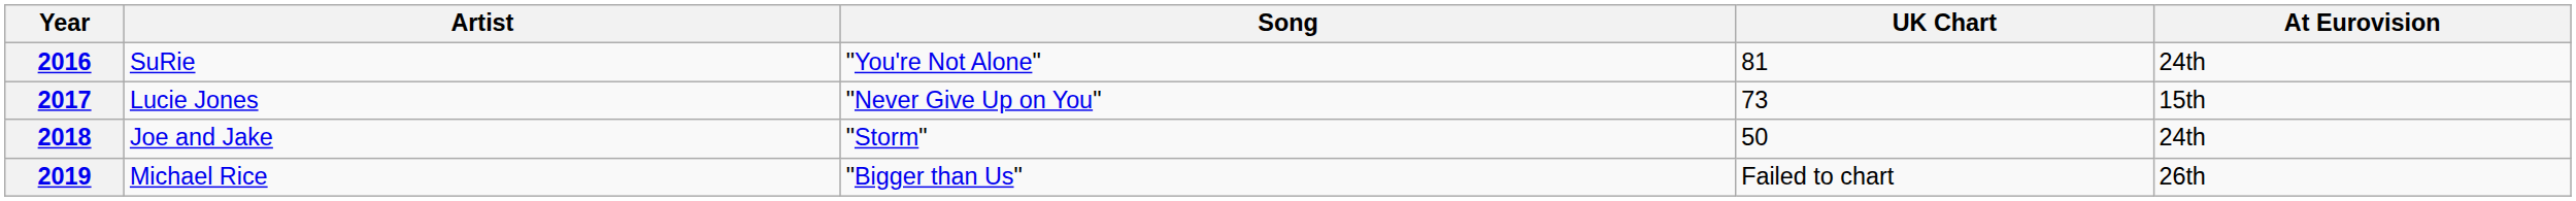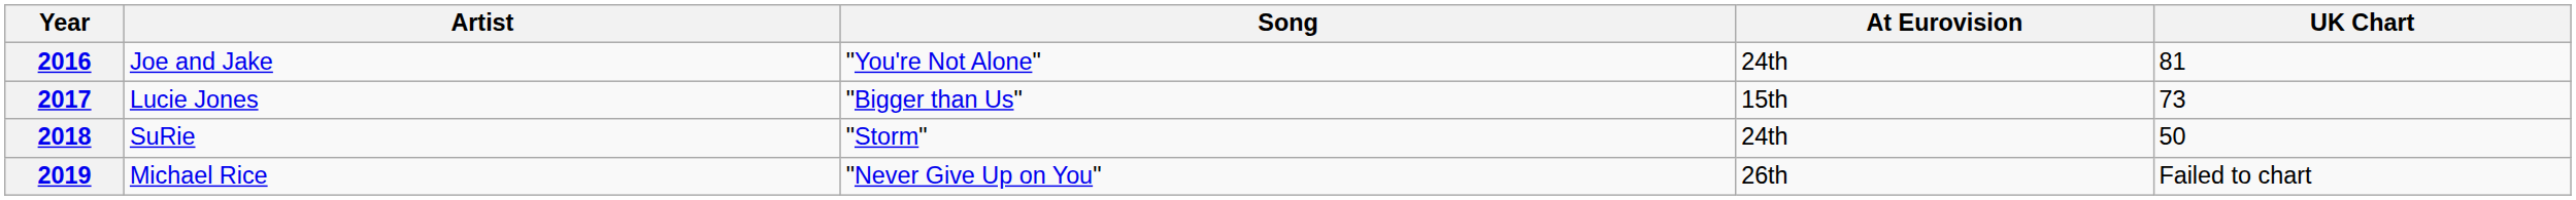 <table class="wikitable sortable plainrowheaders" style="width:86%;">
 <tr>
 <th style="width:4%;">Year</th>
 <th style="width:24%;">Artist</th>
 <th style="width:30%;">Song</th>
+<th style="width:14%;">At Eurovision</th>
 <th style="width:14%;">UK Chart</th>
-<th style="width:14%;">At Eurovision</th>
 </tr>
 <tr>
 <th scope="row"><a href='#'>2016</a></th>
-<td><a href='#'>SuRie</a></td>
+<td><a href='#'>Joe and Jake</a></td>
 <td>"<a href='#'>You're Not Alone</a>"</td>
+<td>24th</td>
 <td>81</td>
-<td>24th</td>
 </tr>
 <tr>
 <th scope="row"><a href='#'>2017</a></th>
 <td><a href='#'>Lucie Jones</a></td>
-<td>"<a href='#'>Never Give Up on You</a>"</td>
+<td>"<a href='#'>Bigger than Us</a>"</td>
+<td>15th</td>
 <td>73</td>
-<td>15th</td>
 </tr>
 <tr>
 <th scope="row"><a href='#'>2018</a></th>
-<td><a href='#'>Joe and Jake</a></td>
+<td><a href='#'>SuRie</a></td>
 <td>"<a href='#'>Storm</a>"</td>
+<td>24th</td>
 <td>50</td>
-<td>24th</td>
 </tr>
 <tr>
 <th scope="row"><a href='#'>2019</a></th>
 <td><a href='#'>Michael Rice</a></td>
-<td>"<a href='#'>Bigger than Us</a>"</td>
+<td>"<a href='#'>Never Give Up on You</a>"</td>
+<td>26th</td>
 <td>Failed to chart</td>
-<td>26th</td>
 </tr>
 </table>
